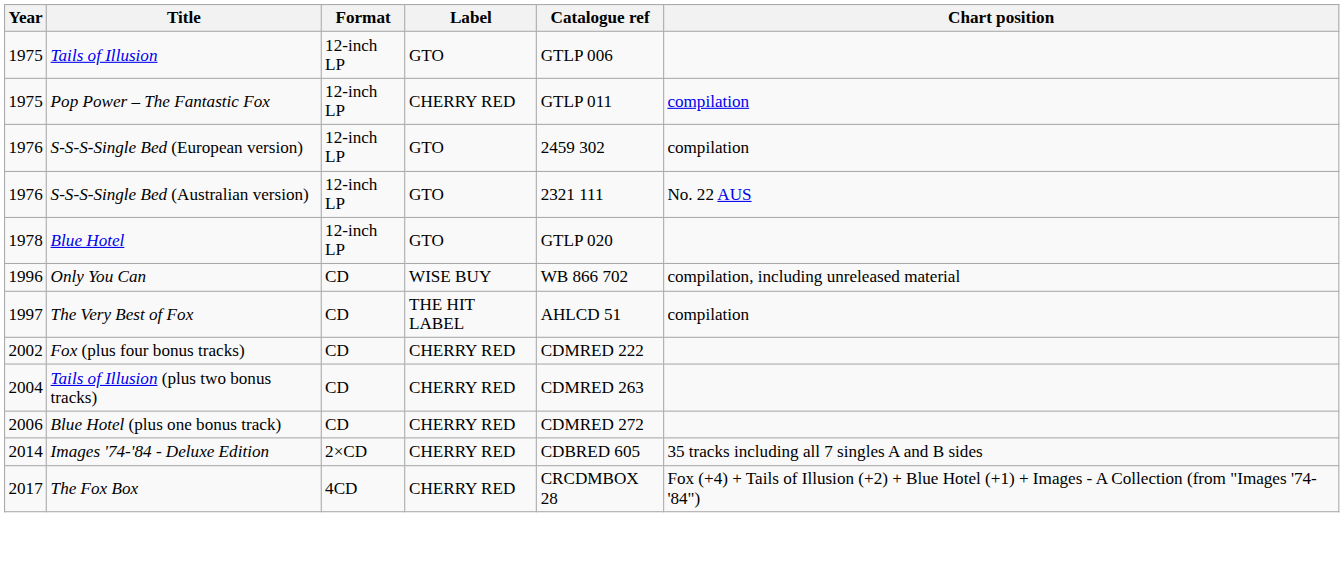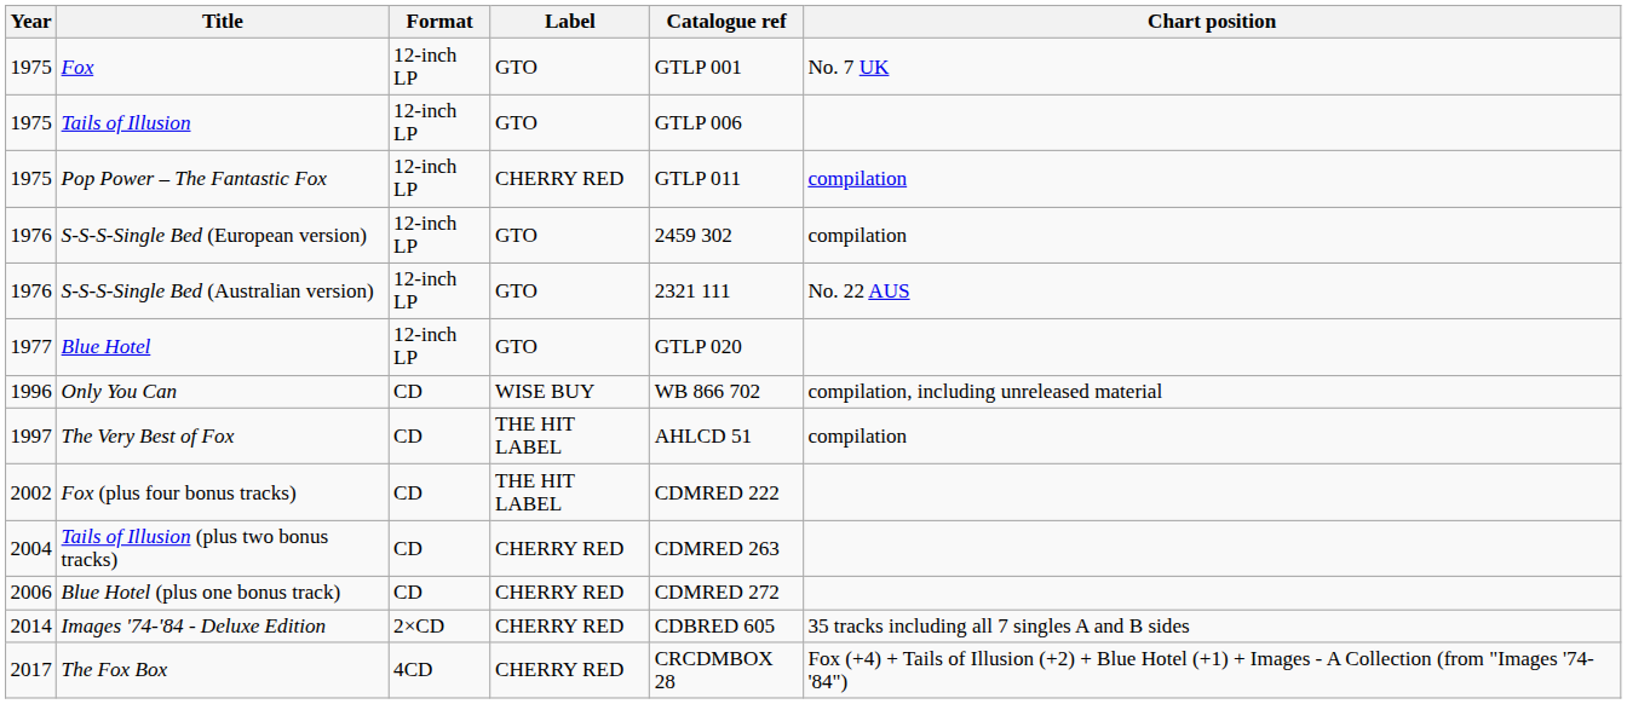 <table class="wikitable">
 <tr>
 <th>Year</th>
 <th>Title</th>
 <th>Format</th>
 <th>Label</th>
 <th>Catalogue ref</th>
 <th>Chart position</th>
+</tr>
+<tr>
+<td>1975</td>
+<td><em><a href='#'>Fox</a></em></td>
+<td>12-inch LP</td>
+<td>GTO</td>
+<td>GTLP 001</td>
+<td>No. 7 <a href='#'>UK</a></td>
 </tr>
 <tr>
 <td>1975</td>
 <td><em><a href='#'>Tails of Illusion</a></em></td>
 <td>12-inch LP</td>
 <td>GTO</td>
 <td>GTLP 006</td>
 <td></td>
 </tr>
 <tr>
 <td>1975</td>
 <td><em>Pop Power – The Fantastic Fox</em></td>
 <td>12-inch LP</td>
 <td>CHERRY RED</td>
 <td>GTLP 011</td>
 <td><a href='#'>compilation</a></td>
 </tr>
 <tr>
 <td>1976</td>
 <td><em>S-S-S-Single Bed</em> (European version)</td>
 <td>12-inch LP</td>
 <td>GTO</td>
 <td>2459 302</td>
 <td>compilation</td>
 </tr>
 <tr>
 <td>1976</td>
 <td><em>S-S-S-Single Bed</em> (Australian version)</td>
 <td>12-inch LP</td>
 <td>GTO</td>
 <td>2321 111</td>
 <td>No. 22 <a href='#'>AUS</a></td>
 </tr>
 <tr>
-<td>1978</td>
+<td>1977</td>
 <td><em><a href='#'>Blue Hotel</a></em></td>
 <td>12-inch LP</td>
 <td>GTO</td>
 <td>GTLP 020</td>
 <td></td>
 </tr>
 <tr>
 <td>1996</td>
 <td><em>Only You Can</em></td>
 <td>CD</td>
 <td>WISE BUY</td>
 <td>WB 866 702</td>
 <td>compilation, including unreleased material</td>
 </tr>
 <tr>
 <td>1997</td>
 <td><em>The Very Best of Fox</em></td>
 <td>CD</td>
 <td>THE HIT LABEL</td>
 <td>AHLCD 51</td>
 <td>compilation</td>
 </tr>
 <tr>
 <td>2002</td>
 <td><em>Fox</em> (plus four bonus tracks)</td>
 <td>CD</td>
-<td>CHERRY RED</td>
+<td>THE HIT LABEL</td>
 <td>CDMRED 222</td>
 <td></td>
 </tr>
 <tr>
 <td>2004</td>
 <td><em><a href='#'>Tails of Illusion</a></em> (plus two bonus tracks)</td>
 <td>CD</td>
 <td>CHERRY RED</td>
 <td>CDMRED 263</td>
 <td></td>
 </tr>
 <tr>
 <td>2006</td>
 <td><em>Blue Hotel</em> (plus one bonus track)</td>
 <td>CD</td>
 <td>CHERRY RED</td>
 <td>CDMRED 272</td>
 <td></td>
 </tr>
 <tr>
 <td>2014</td>
 <td><em>Images '74-'84 - Deluxe Edition</em></td>
 <td>2×CD</td>
 <td>CHERRY RED</td>
 <td>CDBRED 605</td>
 <td>35 tracks including all 7 singles A and B sides</td>
 </tr>
 <tr>
 <td>2017</td>
 <td><em>The Fox Box</em></td>
 <td>4CD</td>
 <td>CHERRY RED</td>
 <td>CRCDMBOX 28</td>
 <td>Fox (+4) + Tails of Illusion (+2) + Blue Hotel (+1) + Images - A Collection (from "Images '74-'84")</td>
 </tr>
 </table>
